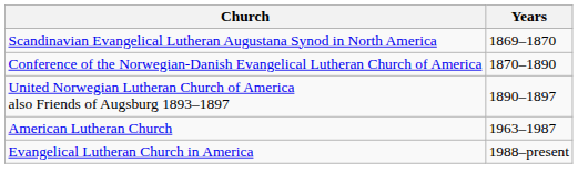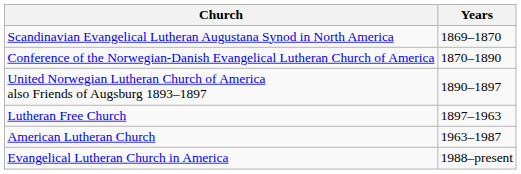 <table class="wikitable">
 <tr style="background:#efefef;">
 <th>Church</th>
 <th>Years</th>
 </tr>
 <tr>
 <td><a href='#'>Scandinavian Evangelical Lutheran Augustana Synod in North America</a></td>
 <td>1869–1870</td>
 </tr>
 <tr>
 <td><a href='#'>Conference of the Norwegian-Danish Evangelical Lutheran Church of America</a></td>
 <td>1870–1890</td>
 </tr>
 <tr>
 <td><a href='#'>United Norwegian Lutheran Church of America</a><br>also Friends of Augsburg 1893–1897</td>
 <td>1890–1897</td>
 </tr>
 <tr>
+<td><a href='#'>Lutheran Free Church</a></td>
+<td>1897–1963</td>
+</tr>
+<tr>
 <td><a href='#'>American Lutheran Church</a></td>
 <td>1963–1987</td>
 </tr>
 <tr>
 <td><a href='#'>Evangelical Lutheran Church in America</a></td>
 <td>1988–present</td>
 </tr>
 </table>
